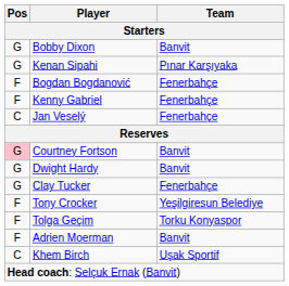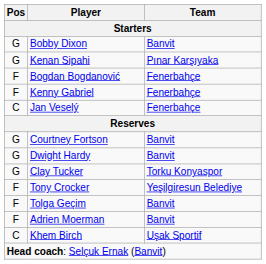 <table class="wikitable" style="text-align:center; font-size:90%;">
 <tr>
 <th scope="col" style="width:25px;">Pos</th>
 <th scope="col" style="width:160px;">Player</th>
 <th scope="col" style="width:160px;">Team</th>
 </tr>
 <tr>
 <th scope="col" colspan="5">Starters</th>
 </tr>
 <tr>
 <td>G</td>
 <td style="text-align:left"> <a href='#'>Bobby Dixon</a></td>
 <td style="text-align:left"><a href='#'>Banvit</a></td>
 </tr>
 <tr>
 <td>G</td>
 <td style="text-align:left"> <a href='#'>Kenan Sipahi</a></td>
 <td style="text-align:left"><a href='#'>Pınar Karşıyaka</a></td>
 </tr>
 <tr>
 <td>F</td>
 <td style="text-align:left"> <a href='#'>Bogdan Bogdanović</a></td>
 <td style="text-align:left"><a href='#'>Fenerbahçe</a></td>
 </tr>
 <tr>
 <td>F</td>
 <td style="text-align:left"> <a href='#'>Kenny Gabriel</a></td>
 <td style="text-align:left"><a href='#'>Fenerbahçe</a></td>
 </tr>
 <tr>
 <td>C</td>
 <td style="text-align:left"> <a href='#'>Jan Veselý</a></td>
 <td style="text-align:left"><a href='#'>Fenerbahçe</a></td>
 </tr>
 <tr>
 <th scope="col" colspan="5">Reserves</th>
 </tr>
 <tr>
-<td style="background: pink;">G</td>
+<td>G</td>
 <td style="text-align:left"> <a href='#'>Courtney Fortson</a></td>
 <td style="text-align:left"><a href='#'>Banvit</a></td>
 </tr>
 <tr>
 <td>G</td>
 <td style="text-align:left"> <a href='#'>Dwight Hardy</a></td>
 <td style="text-align:left"><a href='#'>Banvit</a></td>
 </tr>
 <tr>
 <td>G</td>
 <td style="text-align:left"> <a href='#'>Clay Tucker</a></td>
-<td style="text-align:left"><a href='#'>Fenerbahçe</a></td>
+<td style="text-align:left"><a href='#'>Torku Konyaspor</a></td>
 </tr>
 <tr>
 <td>F</td>
 <td style="text-align:left"> <a href='#'>Tony Crocker</a></td>
 <td style="text-align:left"><a href='#'>Yeşilgiresun Belediye</a></td>
 </tr>
 <tr>
 <td>F</td>
 <td style="text-align:left"> <a href='#'>Tolga Geçim</a></td>
-<td style="text-align:left"><a href='#'>Torku Konyaspor</a></td>
+<td style="text-align:left"><a href='#'>Banvit</a></td>
 </tr>
 <tr>
 <td>F</td>
 <td style="text-align:left"> <a href='#'>Adrien Moerman</a></td>
 <td style="text-align:left"><a href='#'>Banvit</a></td>
 </tr>
 <tr>
 <td>C</td>
 <td style="text-align:left"> <a href='#'>Khem Birch</a></td>
 <td style="text-align:left"><a href='#'>Uşak Sportif</a></td>
 </tr>
 <tr>
 <td style="text-align:left" colspan="5"><strong>Head coach</strong>:  <a href='#'>Selçuk Ernak</a> (<a href='#'>Banvit</a>)</td>
 </tr>
 </table>
